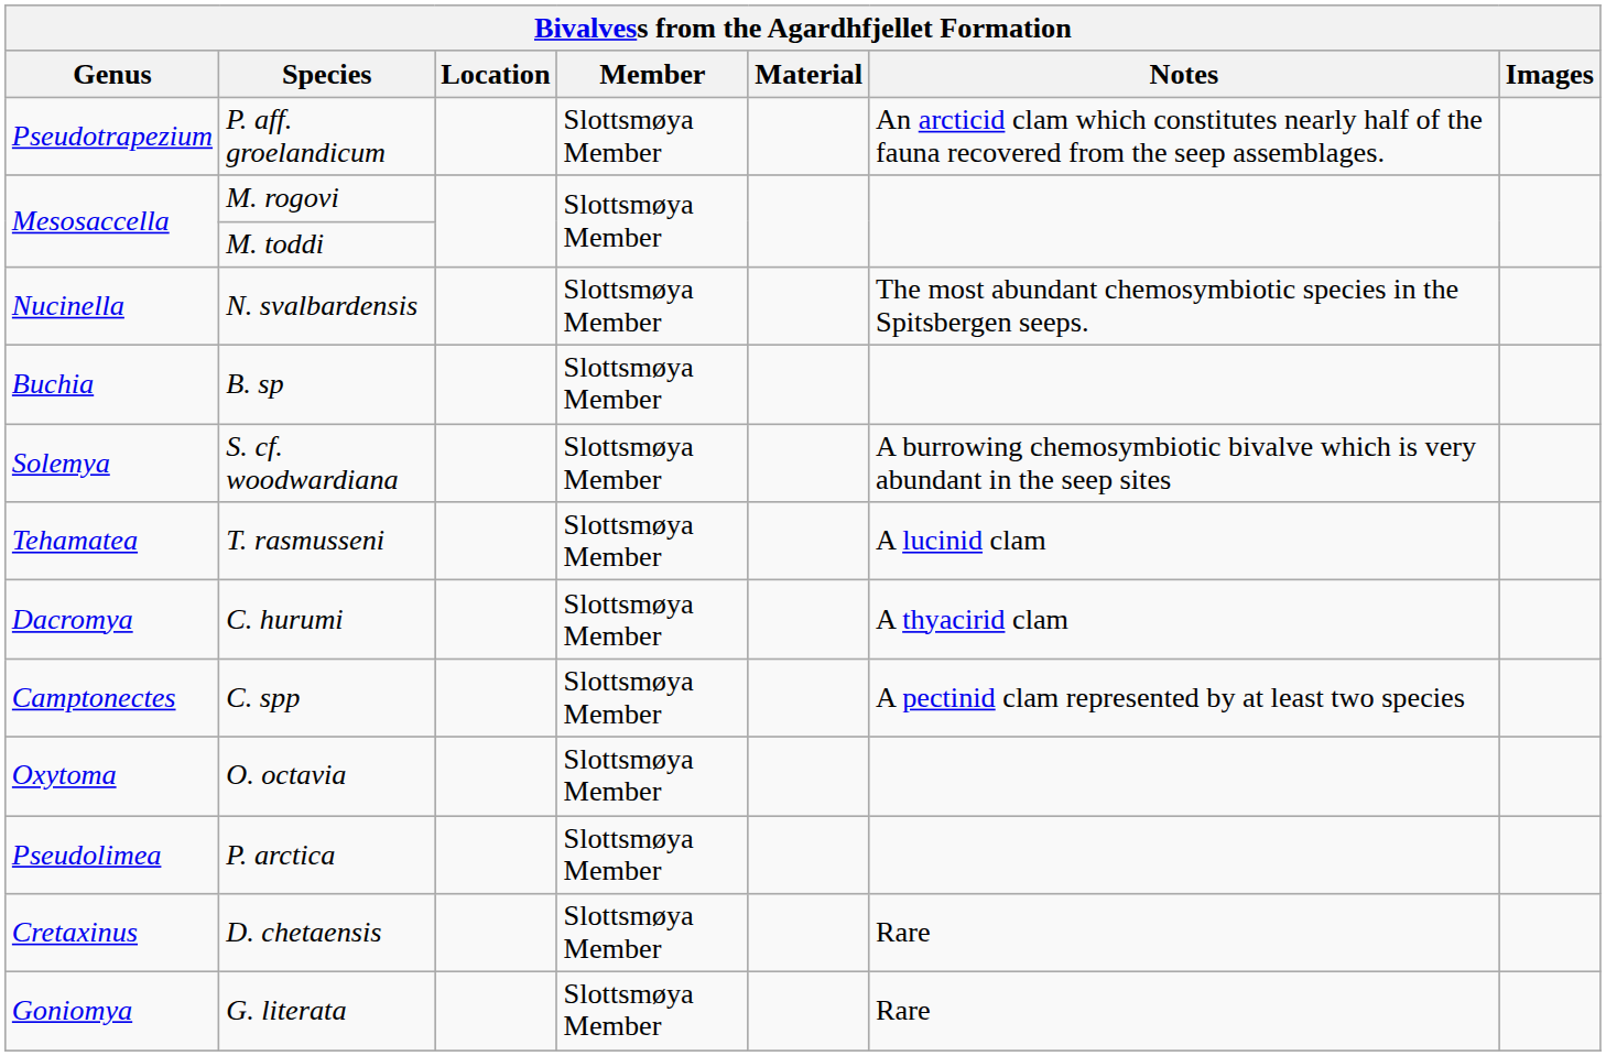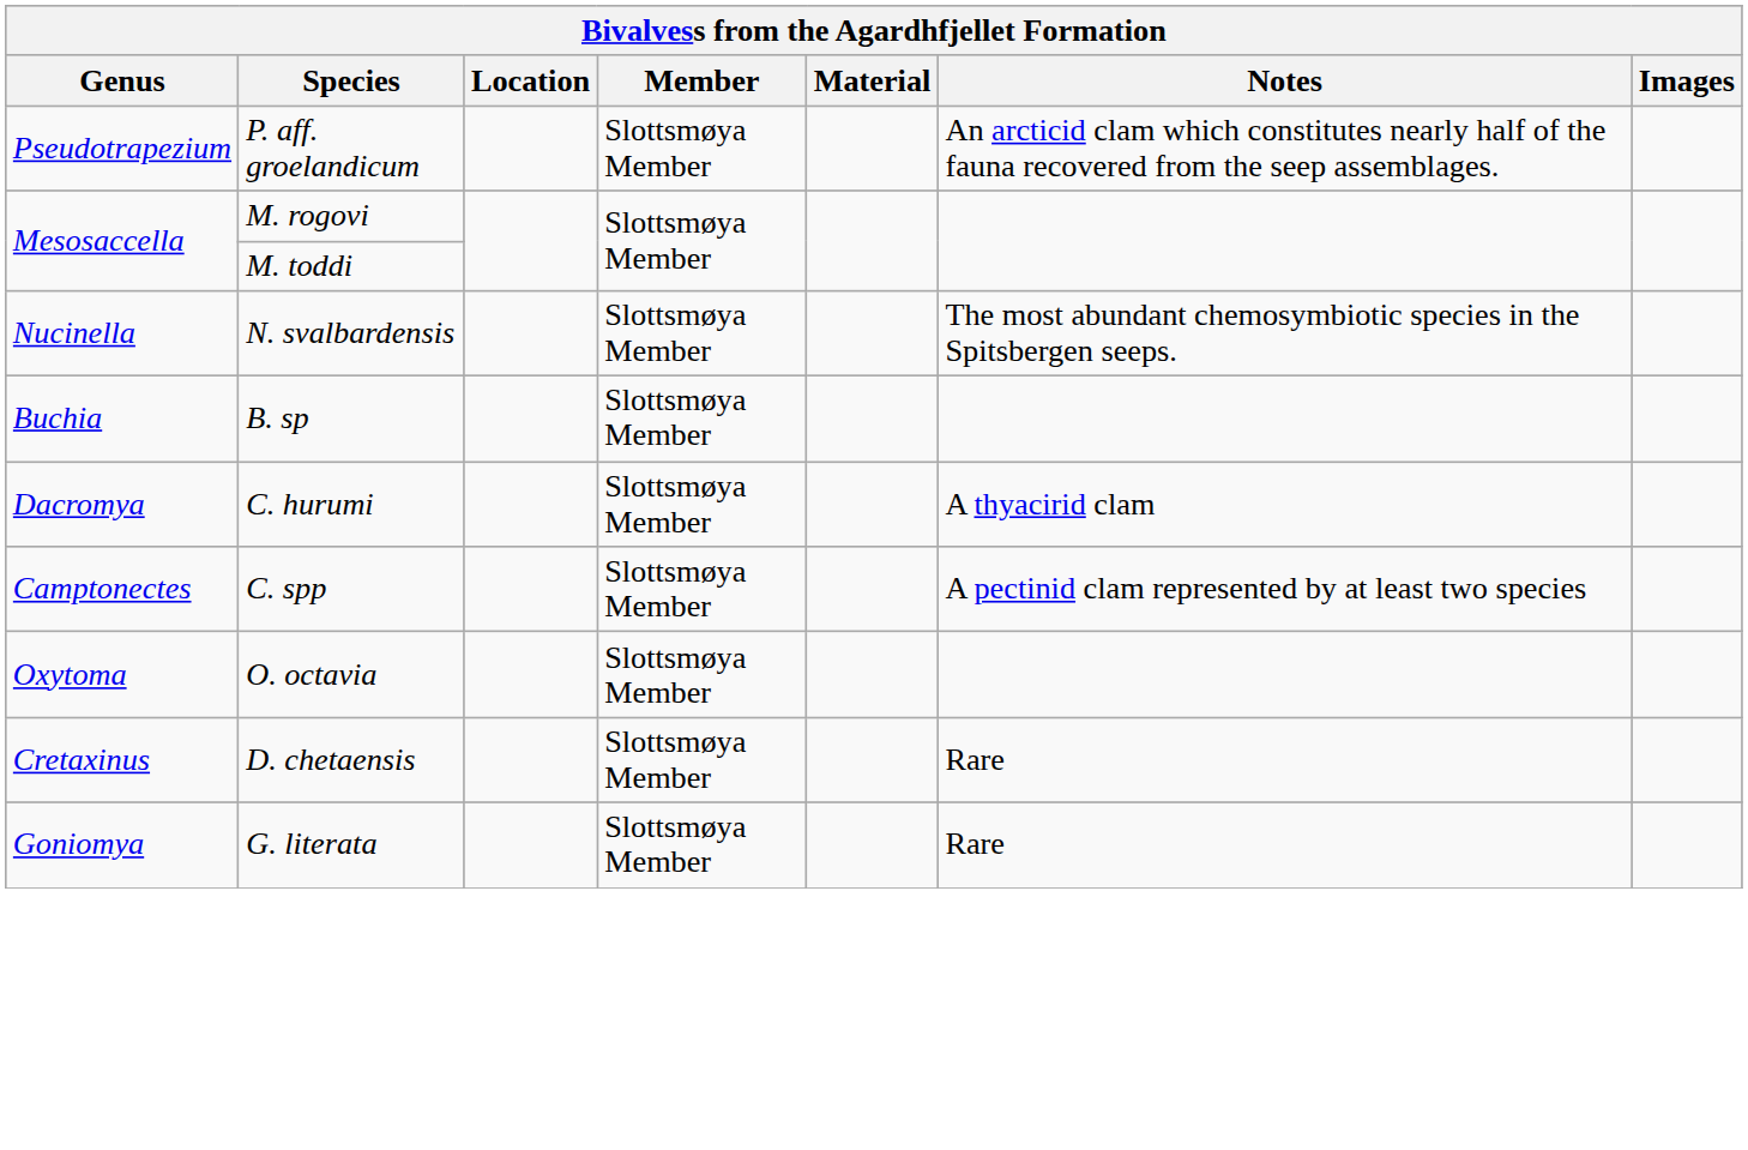 <table class="wikitable"  style="margin:auto; width:100%;">
 <tr>
 <th colspan="7" align="center"><strong><a href='#'>Bivalves</a>s from the Agardhfjellet Formation</strong></th>
 </tr>
 <tr>
 <th>Genus</th>
 <th>Species</th>
 <th>Location</th>
 <th>Member</th>
 <th>Material</th>
 <th>Notes</th>
 <th>Images</th>
 </tr>
 <tr>
 <td><em><a href='#'>Pseudotrapezium</a></em></td>
 <td><em>P. aff. groelandicum</em></td>
 <td></td>
 <td>Slottsmøya Member</td>
 <td></td>
 <td>An <a href='#'>arcticid</a> clam which constitutes nearly half of the fauna recovered from the seep assemblages.</td>
 <td></td>
 </tr>
 <tr>
 <td rowspan=2><em><a href='#'>Mesosaccella</a></em></td>
 <td><em>M. rogovi</em></td>
 <td rowspan=2></td>
 <td rowspan=2>Slottsmøya Member</td>
 <td rowspan=2></td>
 <td rowspan=2></td>
 <td rowspan=2></td>
 </tr>
 <tr>
 <td><em>M. toddi</em></td>
 </tr>
 <tr>
 <td><em><a href='#'>Nucinella</a></em></td>
 <td><em>N. svalbardensis</em></td>
 <td></td>
 <td>Slottsmøya Member</td>
 <td></td>
 <td>The most abundant chemosymbiotic species in the Spitsbergen seeps.</td>
 <td></td>
 </tr>
 <tr>
 <td><em><a href='#'>Buchia</a></em></td>
 <td><em>B. sp</em></td>
 <td></td>
 <td>Slottsmøya Member</td>
 <td></td>
 <td></td>
 <td></td>
 </tr>
 <tr>
-<td><em><a href='#'>Solemya</a></em></td>
-<td><em>S. cf. woodwardiana</em></td>
-<td></td>
-<td>Slottsmøya Member</td>
-<td></td>
-<td>A burrowing chemosymbiotic bivalve which is very abundant in the seep sites</td>
-<td></td>
-</tr>
-<tr>
-<td><em><a href='#'>Tehamatea</a></em></td>
-<td><em>T. rasmusseni</em></td>
-<td></td>
-<td>Slottsmøya Member</td>
-<td></td>
-<td>A <a href='#'>lucinid</a> clam</td>
-<td></td>
-</tr>
-<tr>
 <td><em><a href='#'>Dacromya</a></em></td>
 <td><em>C. hurumi</em></td>
 <td></td>
 <td>Slottsmøya Member</td>
 <td></td>
 <td>A <a href='#'>thyacirid</a> clam</td>
 <td></td>
 </tr>
 <tr>
 <td><em><a href='#'>Camptonectes</a></em></td>
 <td><em>C. spp</em></td>
 <td></td>
 <td>Slottsmøya Member</td>
 <td></td>
 <td>A <a href='#'>pectinid</a> clam represented by at least two species</td>
 <td></td>
 </tr>
 <tr>
 <td><em><a href='#'>Oxytoma</a></em></td>
 <td><em>O. octavia</em></td>
 <td></td>
 <td>Slottsmøya Member</td>
 <td></td>
 <td></td>
 <td></td>
 </tr>
 <tr>
-<td><em><a href='#'>Pseudolimea</a></em></td>
-<td><em>P. arctica</em></td>
-<td></td>
-<td>Slottsmøya Member</td>
-<td></td>
-<td></td>
-<td></td>
-</tr>
-<tr>
 <td><em><a href='#'>Cretaxinus</a></em></td>
 <td><em>D. chetaensis</em></td>
 <td></td>
 <td>Slottsmøya Member</td>
 <td></td>
 <td>Rare</td>
 <td></td>
 </tr>
 <tr>
 <td><em><a href='#'>Goniomya</a></em></td>
 <td><em>G. literata</em></td>
 <td></td>
 <td>Slottsmøya Member</td>
 <td></td>
 <td>Rare</td>
 <td></td>
 </tr>
 <tr>
 </tr>
 </table>
